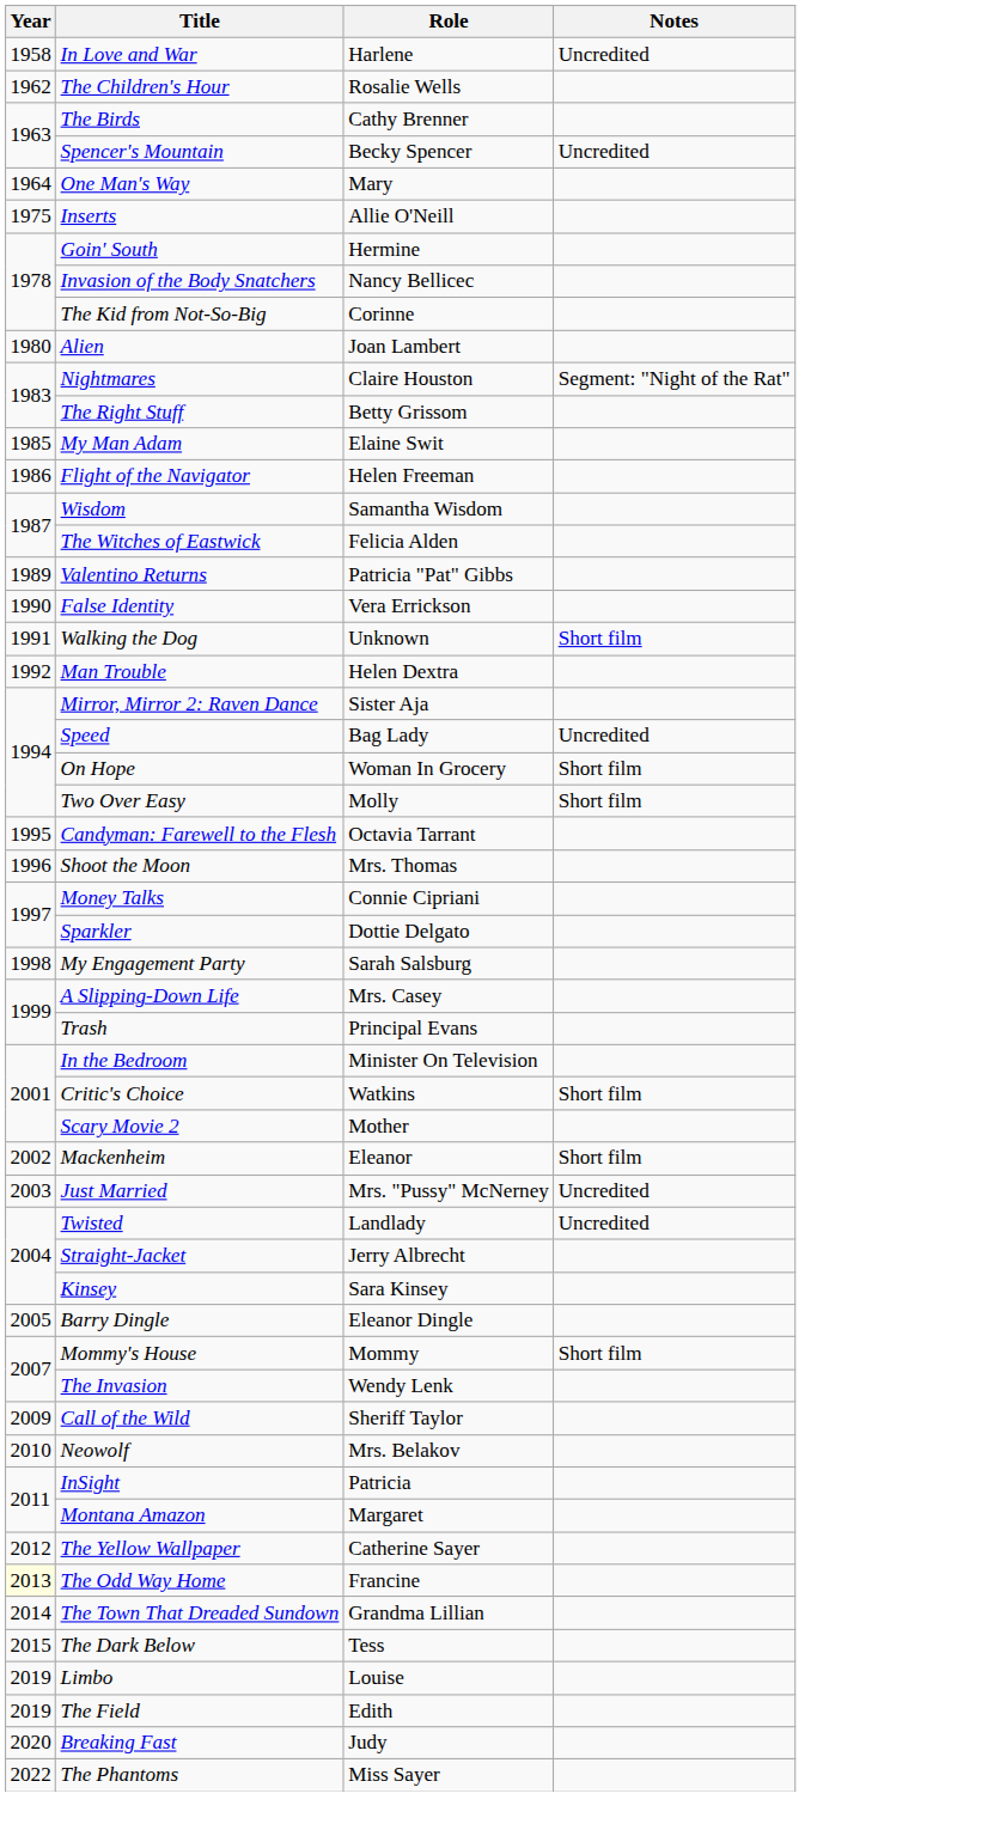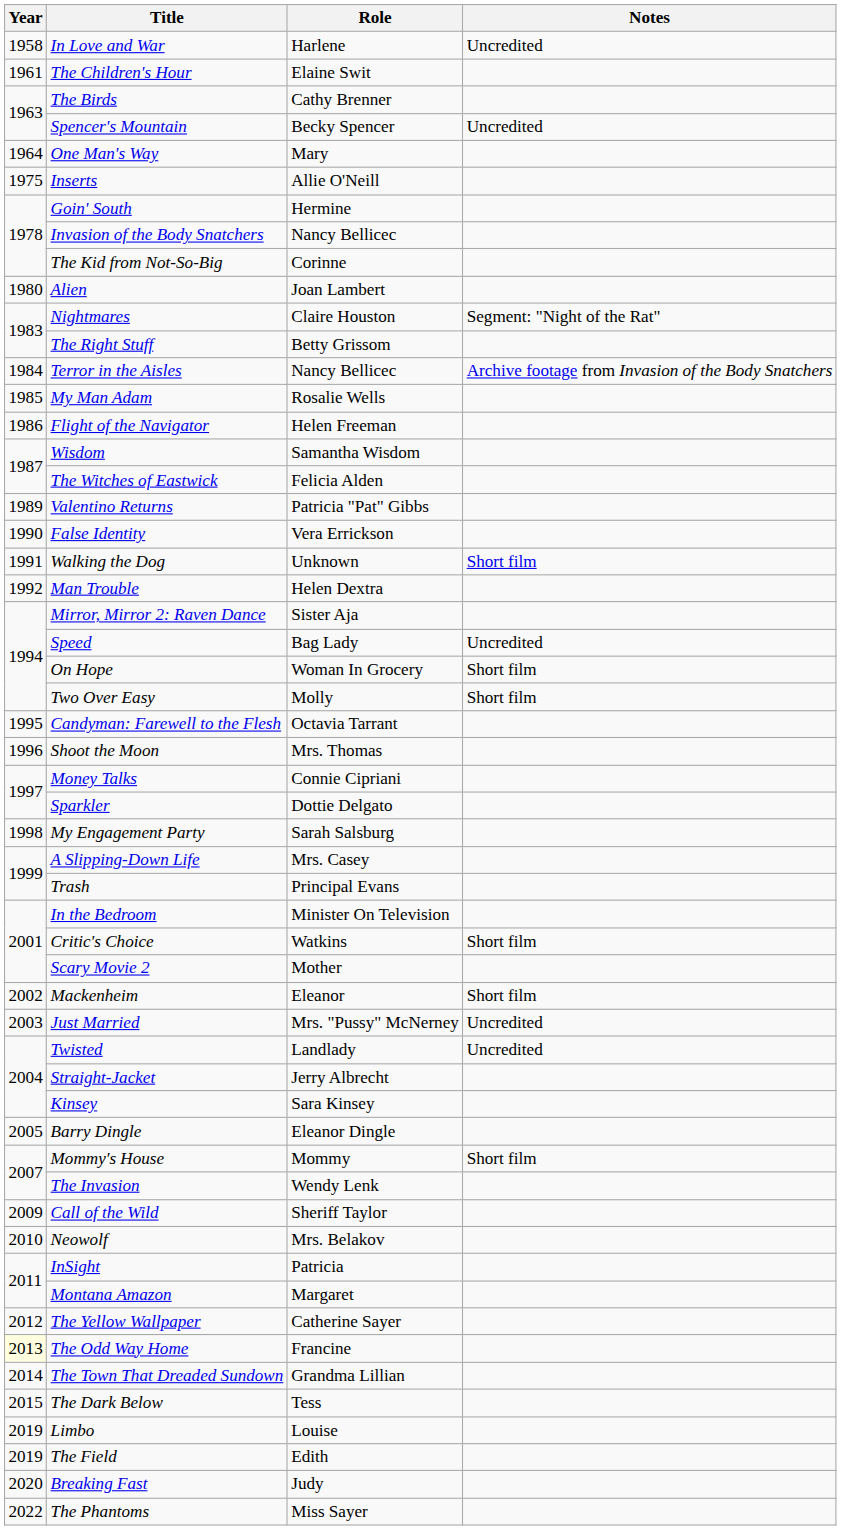 <table class="wikitable sortable">
 <tr>
 <th>Year</th>
 <th>Title</th>
 <th>Role</th>
 <th class="unsortable">Notes</th>
 </tr>
 <tr>
 <td>1958</td>
 <td><em><a href='#'>In Love and War</a></em></td>
 <td>Harlene</td>
 <td>Uncredited</td>
 </tr>
 <tr>
-<td>1962</td>
+<td>1961</td>
 <td><em><a href='#'>The Children's Hour</a></em></td>
-<td>Rosalie Wells</td>
+<td>Elaine Swit</td>
 <td></td>
 </tr>
 <tr>
 <td rowspan="2">1963</td>
 <td><em><a href='#'>The Birds</a></em></td>
 <td>Cathy Brenner</td>
 <td></td>
 </tr>
 <tr>
 <td><em><a href='#'>Spencer's Mountain</a></em></td>
 <td>Becky Spencer</td>
 <td>Uncredited</td>
 </tr>
 <tr>
 <td>1964</td>
 <td><em><a href='#'>One Man's Way</a></em></td>
 <td>Mary</td>
 <td></td>
 </tr>
 <tr>
 <td>1975</td>
 <td><em><a href='#'>Inserts</a></em></td>
 <td>Allie O'Neill</td>
 <td></td>
 </tr>
 <tr>
 <td rowspan="3">1978</td>
 <td><em><a href='#'>Goin' South</a></em></td>
 <td>Hermine</td>
 <td></td>
 </tr>
 <tr>
 <td><em><a href='#'>Invasion of the Body Snatchers</a></em></td>
 <td>Nancy Bellicec</td>
 <td></td>
 </tr>
 <tr>
 <td><em>The Kid from Not-So-Big</em></td>
 <td>Corinne</td>
 <td></td>
 </tr>
 <tr>
 <td>1980</td>
 <td><em><a href='#'>Alien</a></em></td>
 <td>Joan Lambert</td>
 <td></td>
 </tr>
 <tr>
 <td rowspan="2">1983</td>
 <td><em><a href='#'>Nightmares</a></em></td>
 <td>Claire Houston</td>
 <td>Segment: "Night of the Rat"</td>
 </tr>
 <tr>
 <td><em><a href='#'>The Right Stuff</a></em></td>
 <td>Betty Grissom</td>
 <td></td>
 </tr>
 <tr>
+<td>1984</td>
+<td><em><a href='#'>Terror in the Aisles</a></em></td>
+<td>Nancy Bellicec</td>
+<td><a href='#'>Archive footage</a> from <em>Invasion of the Body Snatchers</em></td>
+</tr>
+<tr>
 <td>1985</td>
 <td><em><a href='#'>My Man Adam</a></em></td>
-<td>Elaine Swit</td>
+<td>Rosalie Wells</td>
 <td></td>
 </tr>
 <tr>
 <td>1986</td>
 <td><em><a href='#'>Flight of the Navigator</a></em></td>
 <td>Helen Freeman</td>
 <td></td>
 </tr>
 <tr>
 <td rowspan="2">1987</td>
 <td><em><a href='#'>Wisdom</a></em></td>
 <td>Samantha Wisdom</td>
 <td></td>
 </tr>
 <tr>
 <td><em><a href='#'>The Witches of Eastwick</a></em></td>
 <td>Felicia Alden</td>
 <td></td>
 </tr>
 <tr>
 <td>1989</td>
 <td><em><a href='#'>Valentino Returns</a></em></td>
 <td>Patricia "Pat" Gibbs</td>
 <td></td>
 </tr>
 <tr>
 <td>1990</td>
 <td><em><a href='#'>False Identity</a></em></td>
 <td>Vera Errickson</td>
 <td></td>
 </tr>
 <tr>
 <td>1991</td>
 <td><em>Walking the Dog</em></td>
 <td>Unknown</td>
 <td><a href='#'>Short film</a></td>
 </tr>
 <tr>
 <td>1992</td>
 <td><em><a href='#'>Man Trouble</a></em></td>
 <td>Helen Dextra</td>
 <td></td>
 </tr>
 <tr>
 <td rowspan="4">1994</td>
 <td><em><a href='#'>Mirror, Mirror 2: Raven Dance</a></em></td>
 <td>Sister Aja</td>
 <td></td>
 </tr>
 <tr>
 <td><em><a href='#'>Speed</a></em></td>
 <td>Bag Lady</td>
 <td>Uncredited</td>
 </tr>
 <tr>
 <td><em>On Hope</em></td>
 <td>Woman In Grocery</td>
 <td>Short film</td>
 </tr>
 <tr>
 <td><em>Two Over Easy</em></td>
 <td>Molly</td>
 <td>Short film</td>
 </tr>
 <tr>
 <td>1995</td>
 <td><em><a href='#'>Candyman: Farewell to the Flesh</a></em></td>
 <td>Octavia Tarrant</td>
 <td></td>
 </tr>
 <tr>
 <td>1996</td>
 <td><em>Shoot the Moon</em></td>
 <td>Mrs. Thomas</td>
 <td></td>
 </tr>
 <tr>
 <td rowspan="2">1997</td>
 <td><em><a href='#'>Money Talks</a></em></td>
 <td>Connie Cipriani</td>
 <td></td>
 </tr>
 <tr>
 <td><em><a href='#'>Sparkler</a></em></td>
 <td>Dottie Delgato</td>
 <td></td>
 </tr>
 <tr>
 <td>1998</td>
 <td><em>My Engagement Party</em></td>
 <td>Sarah Salsburg</td>
 <td></td>
 </tr>
 <tr>
 <td rowspan="2">1999</td>
 <td><em><a href='#'>A Slipping-Down Life</a></em></td>
 <td>Mrs. Casey</td>
 <td></td>
 </tr>
 <tr>
 <td><em>Trash</em></td>
 <td>Principal Evans</td>
 <td></td>
 </tr>
 <tr>
 <td rowspan="3">2001</td>
 <td><em><a href='#'>In the Bedroom</a></em></td>
 <td>Minister On Television</td>
 <td></td>
 </tr>
 <tr>
 <td><em>Critic's Choice</em></td>
 <td>Watkins</td>
 <td>Short film</td>
 </tr>
 <tr>
 <td><em><a href='#'>Scary Movie 2</a></em></td>
 <td>Mother</td>
 <td></td>
 </tr>
 <tr>
 <td>2002</td>
 <td><em>Mackenheim</em></td>
 <td>Eleanor</td>
 <td>Short film</td>
 </tr>
 <tr>
 <td>2003</td>
 <td><em><a href='#'>Just Married</a></em></td>
 <td>Mrs. "Pussy" McNerney</td>
 <td>Uncredited</td>
 </tr>
 <tr>
 <td rowspan="3">2004</td>
 <td><em><a href='#'>Twisted</a></em></td>
 <td>Landlady</td>
 <td>Uncredited</td>
 </tr>
 <tr>
 <td><em><a href='#'>Straight-Jacket</a></em></td>
 <td>Jerry Albrecht</td>
 <td></td>
 </tr>
 <tr>
 <td><em><a href='#'>Kinsey</a></em></td>
 <td>Sara Kinsey</td>
 <td></td>
 </tr>
 <tr>
 <td>2005</td>
 <td><em>Barry Dingle</em></td>
 <td>Eleanor Dingle</td>
 <td></td>
 </tr>
 <tr>
 <td rowspan="2">2007</td>
 <td><em>Mommy's House</em></td>
 <td>Mommy</td>
 <td>Short film</td>
 </tr>
 <tr>
 <td><em><a href='#'>The Invasion</a></em></td>
 <td>Wendy Lenk</td>
 <td></td>
 </tr>
 <tr>
 <td>2009</td>
 <td><em><a href='#'>Call of the Wild</a></em></td>
 <td>Sheriff Taylor</td>
 <td></td>
 </tr>
 <tr>
 <td>2010</td>
 <td><em>Neowolf</em></td>
 <td>Mrs. Belakov</td>
 <td></td>
 </tr>
 <tr>
 <td rowspan="2">2011</td>
 <td><em><a href='#'>InSight</a></em></td>
 <td>Patricia</td>
 <td></td>
 </tr>
 <tr>
 <td><em><a href='#'>Montana Amazon</a></em></td>
 <td>Margaret</td>
 <td></td>
 </tr>
 <tr>
 <td>2012</td>
 <td><em><a href='#'>The Yellow Wallpaper</a></em></td>
 <td>Catherine Sayer</td>
 <td></td>
 </tr>
 <tr>
 <td style="background: lightyellow;">2013</td>
 <td><em><a href='#'>The Odd Way Home</a></em></td>
 <td>Francine</td>
 <td></td>
 </tr>
 <tr>
 <td>2014</td>
 <td><em><a href='#'>The Town That Dreaded Sundown</a></em></td>
 <td>Grandma Lillian</td>
 <td></td>
 </tr>
 <tr>
 <td>2015</td>
 <td><em>The Dark Below</em></td>
 <td>Tess</td>
 <td></td>
 </tr>
 <tr>
 <td>2019</td>
 <td><em>Limbo</em></td>
 <td>Louise</td>
 <td></td>
 </tr>
 <tr>
 <td>2019</td>
 <td><em>The Field</em></td>
 <td>Edith</td>
 <td></td>
 </tr>
 <tr>
 <td>2020</td>
 <td><em><a href='#'>Breaking Fast</a></em></td>
 <td>Judy</td>
 <td></td>
 </tr>
 <tr>
 <td>2022</td>
 <td><em>The Phantoms</em></td>
 <td>Miss Sayer</td>
 <td></td>
 </tr>
 </table>
